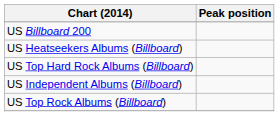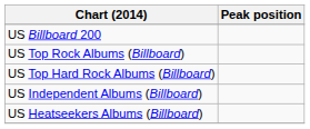 <table class="wikitable plainrowheaders sortable" border="1">
 <tr>
 <th>Chart (2014)</th>
 <th>Peak position</th>
 </tr>
 <tr>
 </tr>
 <tr>
 </tr>
 <tr>
 </tr>
 <tr>
 </tr>
 <tr>
 </tr>
 <tr>
 </tr>
 <tr>
 <td>US <a href='#'><em>Billboard</em> 200</a></td>
 <td></td>
 </tr>
 <tr>
-<td>US <a href='#'>Heatseekers Albums</a> (<em><a href='#'>Billboard</a></em>)</td>
+<td>US <a href='#'>Top Rock Albums</a> (<em><a href='#'>Billboard</a></em>)</td>
 <td></td>
 </tr>
 <tr>
 <td>US <a href='#'>Top Hard Rock Albums</a> (<em><a href='#'>Billboard</a></em>)</td>
 <td></td>
 </tr>
 <tr>
 <td>US <a href='#'>Independent Albums</a> (<em><a href='#'>Billboard</a></em>)</td>
 <td></td>
 </tr>
 <tr>
-<td>US <a href='#'>Top Rock Albums</a> (<em><a href='#'>Billboard</a></em>)</td>
+<td>US <a href='#'>Heatseekers Albums</a> (<em><a href='#'>Billboard</a></em>)</td>
 <td></td>
 </tr>
 <tr>
 </tr>
 </table>
